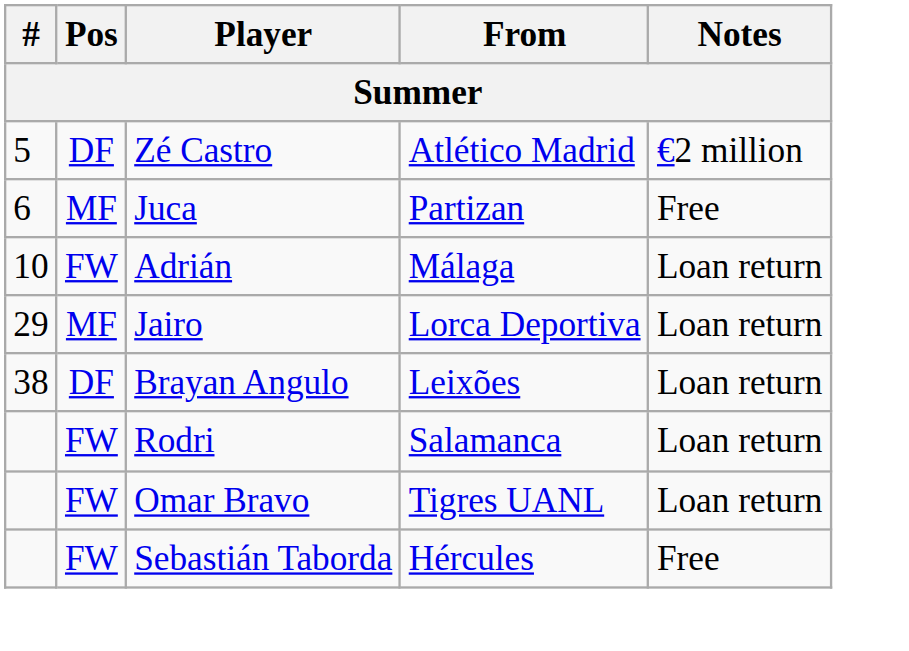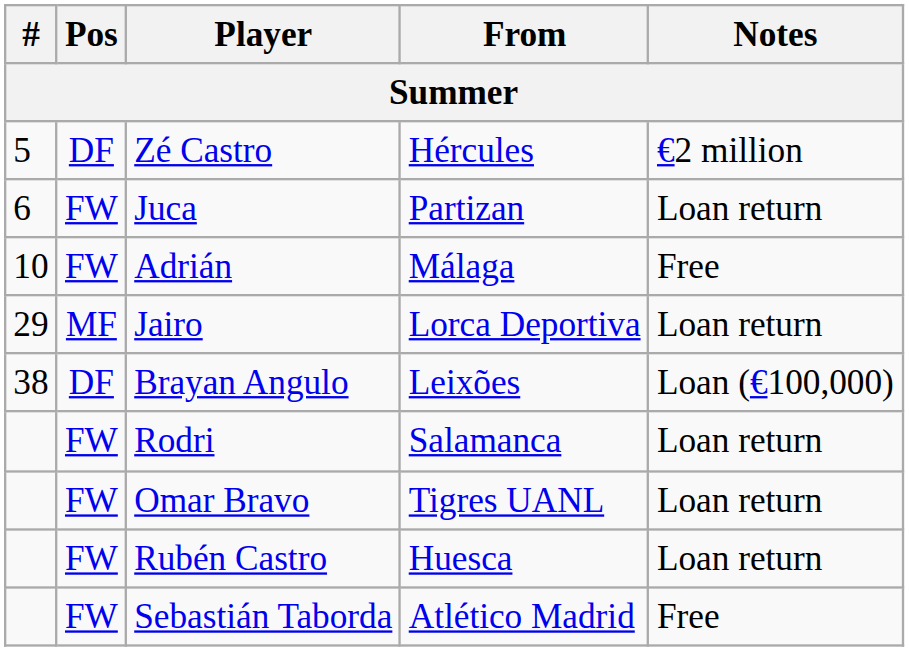 <table class="wikitable" style="font-size:95%; text-align:left;">
 <tr>
 <th>#</th>
 <th>Pos</th>
 <th>Player</th>
 <th>From</th>
 <th>Notes</th>
 </tr>
 <tr>
 <th colspan="5">Summer</th>
 </tr>
 <tr>
 <td>5</td>
 <td align="center"><a href='#'>DF</a></td>
 <td> <a href='#'>Zé Castro</a></td>
-<td> <a href='#'>Atlético Madrid</a></td>
+<td> <a href='#'>Hércules</a></td>
 <td><a href='#'>€</a>2 million</td>
 </tr>
 <tr>
 <td>6</td>
-<td align="center"><a href='#'>MF</a></td>
+<td align="center"><a href='#'>FW</a></td>
 <td> <a href='#'>Juca</a></td>
 <td> <a href='#'>Partizan</a></td>
-<td>Free</td>
+<td>Loan return</td>
 </tr>
 <tr>
 <td>10</td>
 <td align="center"><a href='#'>FW</a></td>
 <td> <a href='#'>Adrián</a></td>
 <td> <a href='#'>Málaga</a></td>
-<td>Loan return</td>
+<td>Free</td>
 </tr>
 <tr>
 <td>29</td>
 <td align="center"><a href='#'>MF</a></td>
 <td> <a href='#'>Jairo</a></td>
 <td> <a href='#'>Lorca Deportiva</a></td>
 <td>Loan return</td>
 </tr>
 <tr>
 <td>38</td>
 <td align="center"><a href='#'>DF</a></td>
 <td> <a href='#'>Brayan Angulo</a></td>
 <td> <a href='#'>Leixões</a></td>
-<td>Loan return</td>
+<td>Loan (<a href='#'>€</a>100,000)</td>
 </tr>
 <tr>
 <td></td>
 <td align="center"><a href='#'>FW</a></td>
 <td> <a href='#'>Rodri</a></td>
 <td> <a href='#'>Salamanca</a></td>
 <td>Loan return</td>
 </tr>
 <tr>
 <td></td>
 <td align="center"><a href='#'>FW</a></td>
 <td> <a href='#'>Omar Bravo</a></td>
 <td> <a href='#'>Tigres UANL</a></td>
 <td>Loan return</td>
 </tr>
 <tr>
 <td></td>
 <td align="center"><a href='#'>FW</a></td>
+<td> <a href='#'>Rubén Castro</a></td>
+<td> <a href='#'>Huesca</a></td>
+<td>Loan return</td>
+</tr>
+<tr>
+<td></td>
+<td align="center"><a href='#'>FW</a></td>
 <td> <a href='#'>Sebastián Taborda</a></td>
-<td> <a href='#'>Hércules</a></td>
+<td> <a href='#'>Atlético Madrid</a></td>
 <td>Free</td>
 </tr>
 </table>
